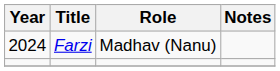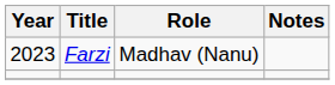 <table class="wikitable sortable">
 <tr>
 <th>Year</th>
 <th>Title</th>
 <th>Role</th>
 <th class="unsortable">Notes</th>
 </tr>
 <tr>
-<td>2024</td>
+<td>2023</td>
 <td><em><a href='#'>Farzi</a></em></td>
 <td>Madhav (Nanu)</td>
 <td></td>
 </tr>
 <tr>
 <td></td>
 <td></td>
 <td></td>
 <td></td>
 </tr>
 <tr>
 </tr>
 </table>
